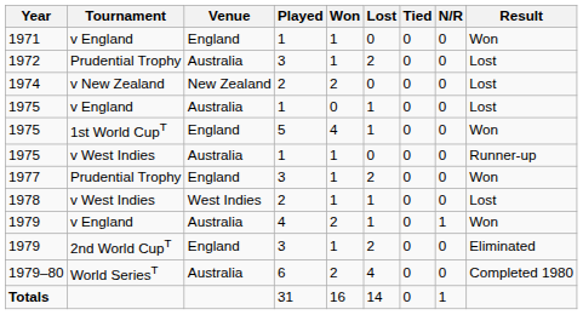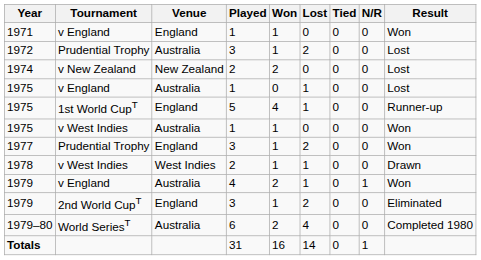 <table class="wikitable">
 <tr style="background:#efefef;">
 <th>Year</th>
 <th>Tournament</th>
 <th>Venue</th>
 <th>Played</th>
 <th>Won</th>
 <th>Lost</th>
 <th>Tied</th>
 <th>N/R</th>
 <th>Result</th>
 </tr>
 <tr>
 <td>1971</td>
 <td>v England</td>
 <td>England</td>
 <td>1</td>
 <td>1</td>
 <td>0</td>
 <td>0</td>
 <td>0</td>
 <td>Won</td>
 </tr>
 <tr>
 <td>1972</td>
 <td>Prudential Trophy</td>
 <td>Australia</td>
 <td>3</td>
 <td>1</td>
 <td>2</td>
 <td>0</td>
 <td>0</td>
 <td>Lost</td>
 </tr>
 <tr>
 <td>1974</td>
 <td>v New Zealand</td>
 <td>New Zealand</td>
 <td>2</td>
 <td>2</td>
 <td>0</td>
 <td>0</td>
 <td>0</td>
 <td>Lost</td>
 </tr>
 <tr>
 <td>1975</td>
 <td>v England</td>
 <td>Australia</td>
 <td>1</td>
 <td>0</td>
 <td>1</td>
 <td>0</td>
 <td>0</td>
 <td>Lost</td>
 </tr>
 <tr>
 <td>1975</td>
 <td>1st World Cup<sup>T</sup></td>
 <td>England</td>
 <td>5</td>
 <td>4</td>
 <td>1</td>
 <td>0</td>
 <td>0</td>
-<td>Won</td>
+<td>Runner-up</td>
 </tr>
 <tr>
 <td>1975</td>
 <td>v West Indies</td>
 <td>Australia</td>
 <td>1</td>
 <td>1</td>
 <td>0</td>
 <td>0</td>
 <td>0</td>
-<td>Runner-up</td>
+<td>Won</td>
 </tr>
 <tr>
 <td>1977</td>
 <td>Prudential Trophy</td>
 <td>England</td>
 <td>3</td>
 <td>1</td>
 <td>2</td>
 <td>0</td>
 <td>0</td>
 <td>Won</td>
 </tr>
 <tr>
 <td>1978</td>
 <td>v West Indies</td>
 <td>West Indies</td>
 <td>2</td>
 <td>1</td>
 <td>1</td>
 <td>0</td>
 <td>0</td>
-<td>Lost</td>
+<td>Drawn</td>
 </tr>
 <tr>
 <td>1979</td>
 <td>v England</td>
 <td>Australia</td>
 <td>4</td>
 <td>2</td>
 <td>1</td>
 <td>0</td>
 <td>1</td>
 <td>Won</td>
 </tr>
 <tr>
 <td>1979</td>
 <td>2nd World Cup<sup>T</sup></td>
 <td>England</td>
 <td>3</td>
 <td>1</td>
 <td>2</td>
 <td>0</td>
 <td>0</td>
 <td>Eliminated</td>
 </tr>
 <tr>
 <td>1979–80</td>
 <td>World Series<sup>T</sup></td>
 <td>Australia</td>
 <td>6</td>
 <td>2</td>
 <td>4</td>
 <td>0</td>
 <td>0</td>
 <td>Completed 1980</td>
 </tr>
 <tr>
 <td><strong>Totals</strong></td>
 <td></td>
 <td></td>
 <td>31</td>
 <td>16</td>
 <td>14</td>
 <td>0</td>
 <td>1</td>
 <td></td>
 </tr>
 </table>
